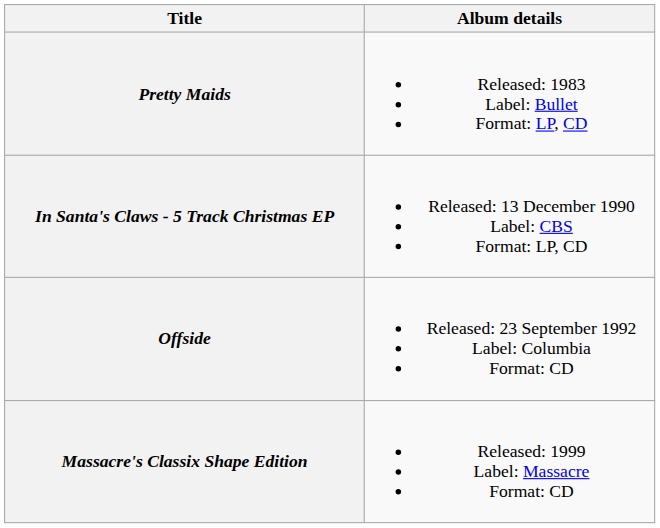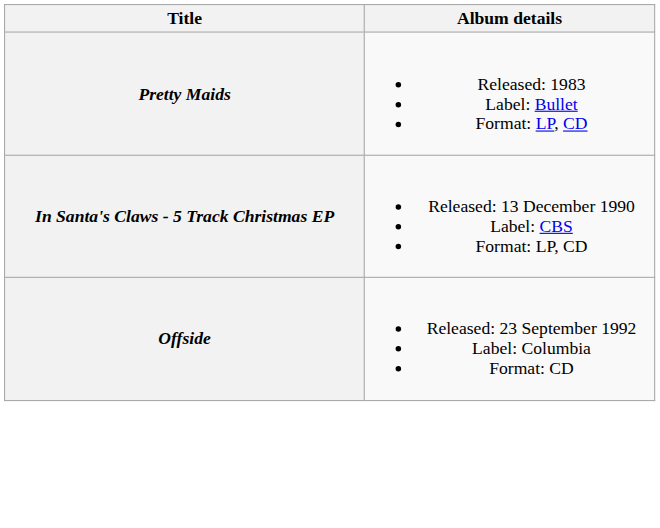 <table class="wikitable plainrowheaders" style="text-align:center;">
 <tr>
 <th scope="col" rowspan="1" style="width:20em;">Title</th>
 <th scope="col" rowspan="1" style="width:16em;">Album details</th>
 </tr>
 <tr>
 <th scope="row"><em>Pretty Maids</em></th>
 <td><br><ul><li>Released: 1983</li><li>Label: <a href='#'>Bullet</a></li><li>Format: <a href='#'>LP</a>, <a href='#'>CD</a></li></ul></td>
 </tr>
 <tr>
 <th scope="row"><em>In Santa's Claws - 5 Track Christmas EP</em></th>
 <td><br><ul><li>Released: 13 December 1990</li><li>Label: <a href='#'>CBS</a></li><li>Format: LP, CD</li></ul></td>
 </tr>
 <tr>
 <th scope="row"><em>Offside</em></th>
 <td><br><ul><li>Released: 23 September 1992</li><li>Label: Columbia</li><li>Format: CD</li></ul></td>
 </tr>
-<tr>
-<th scope="row"><em>Massacre's Classix Shape Edition</em></th>
-<td><br><ul><li>Released: 1999</li><li>Label: <a href='#'>Massacre</a></li><li>Format: CD</li></ul></td>
-</tr>
 </table>
